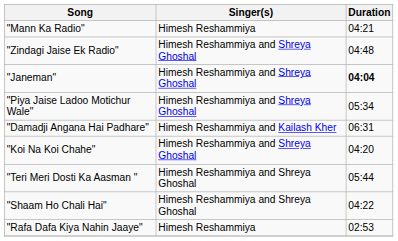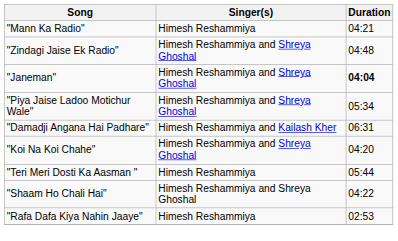 <table class="wikitable">
 <tr>
 <th>Song</th>
 <th>Singer(s)</th>
 <th>Duration</th>
 </tr>
 <tr>
 <td>"Mann Ka Radio"</td>
 <td>Himesh Reshammiya</td>
 <td>04:21</td>
 </tr>
 <tr>
 <td>"Zindagi Jaise Ek Radio"</td>
 <td>Himesh Reshammiya and <a href='#'>Shreya Ghoshal</a></td>
 <td>04:48</td>
 </tr>
 <tr>
 <td>"Janeman"</td>
 <td>Himesh Reshammiya and <a href='#'>Shreya Ghoshal</a></td>
 <td><strong>04:04</strong></td>
 </tr>
 <tr>
 <td>"Piya Jaise Ladoo Motichur Wale"</td>
 <td>Himesh Reshammiya and <a href='#'>Shreya Ghoshal</a></td>
 <td>05:34</td>
 </tr>
 <tr>
 <td>"Damadji Angana Hai Padhare"</td>
 <td>Himesh Reshammiya and <a href='#'>Kailash Kher</a></td>
 <td>06:31</td>
 </tr>
 <tr>
 <td>"Koi Na Koi Chahe"</td>
 <td>Himesh Reshammiya and <a href='#'>Shreya Ghoshal</a></td>
 <td>04:20</td>
 </tr>
 <tr>
 <td>"Teri Meri Dosti Ka Aasman "</td>
-<td>Himesh Reshammiya and Shreya Ghoshal</td>
+<td>Himesh Reshammiya</td>
 <td>05:44</td>
 </tr>
 <tr>
 <td>"Shaam Ho Chali Hai"</td>
 <td>Himesh Reshammiya and Shreya Ghoshal</td>
 <td>04:22</td>
 </tr>
 <tr>
 <td>"Rafa Dafa Kiya Nahin Jaaye"</td>
 <td>Himesh Reshammiya</td>
 <td>02:53</td>
 </tr>
 <tr>
 </tr>
 </table>
